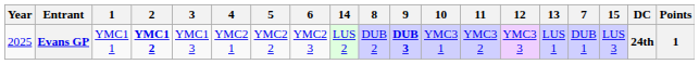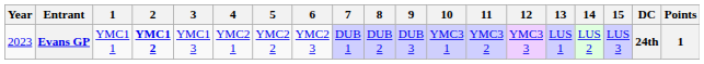 <table class="wikitable" style="text-align:center; font-size:85%">
 <tr>
 <th>Year</th>
 <th>Entrant</th>
 <th>1</th>
 <th>2</th>
 <th>3</th>
 <th>4</th>
 <th>5</th>
 <th>6</th>
-<th>14</th>
+<th>7</th>
 <th>8</th>
 <th>9</th>
 <th>10</th>
 <th>11</th>
 <th>12</th>
 <th>13</th>
-<th>7</th>
+<th>14</th>
 <th>15</th>
 <th>DC</th>
 <th>Points</th>
 </tr>
 <tr>
-<td><a href='#'>2025</a></td>
+<td><a href='#'>2023</a></td>
 <th nowrap><a href='#'>Evans GP</a></th>
 <td><a href='#'>YMC1<br>1</a></td>
 <td><strong><a href='#'>YMC1<br>2</a></strong></td>
 <td><a href='#'>YMC1<br>3</a></td>
 <td><a href='#'>YMC2<br>1</a></td>
 <td><a href='#'>YMC2<br>2</a></td>
 <td><a href='#'>YMC2<br>3</a></td>
-<td style="background:#DFFFDF;"><a href='#'>LUS<br>2</a><br></td>
+<td style="background:#CFCFFF;"><a href='#'>DUB<br>1</a><br></td>
 <td style="background:#CFCFFF;"><a href='#'>DUB<br>2</a><br></td>
-<td style="background:#CFCFFF;"><strong><a href='#'>DUB<br>3</a><br></strong></td>
+<td style="background:#CFCFFF;"><a href='#'>DUB<br>3</a><br></td>
 <td style="background:#CFCFFD;"><a href='#'>YMC3<br>1</a><br></td>
 <td style="background:#CFCFFF;"><a href='#'>YMC3<br>2</a><br></td>
 <td style="background:#EFCFFF;"><a href='#'>YMC3<br>3</a><br></td>
 <td style="background:#CFCFFF;"><a href='#'>LUS<br>1</a><br></td>
-<td style="background:#CFCFFF;"><a href='#'>DUB<br>1</a><br></td>
+<td style="background:#DFFFDF;"><a href='#'>LUS<br>2</a><br></td>
 <td style="background:#CFCFFF;"><a href='#'>LUS<br>3</a><br></td>
 <th>24th</th>
 <th>1</th>
 </tr>
 </table>
